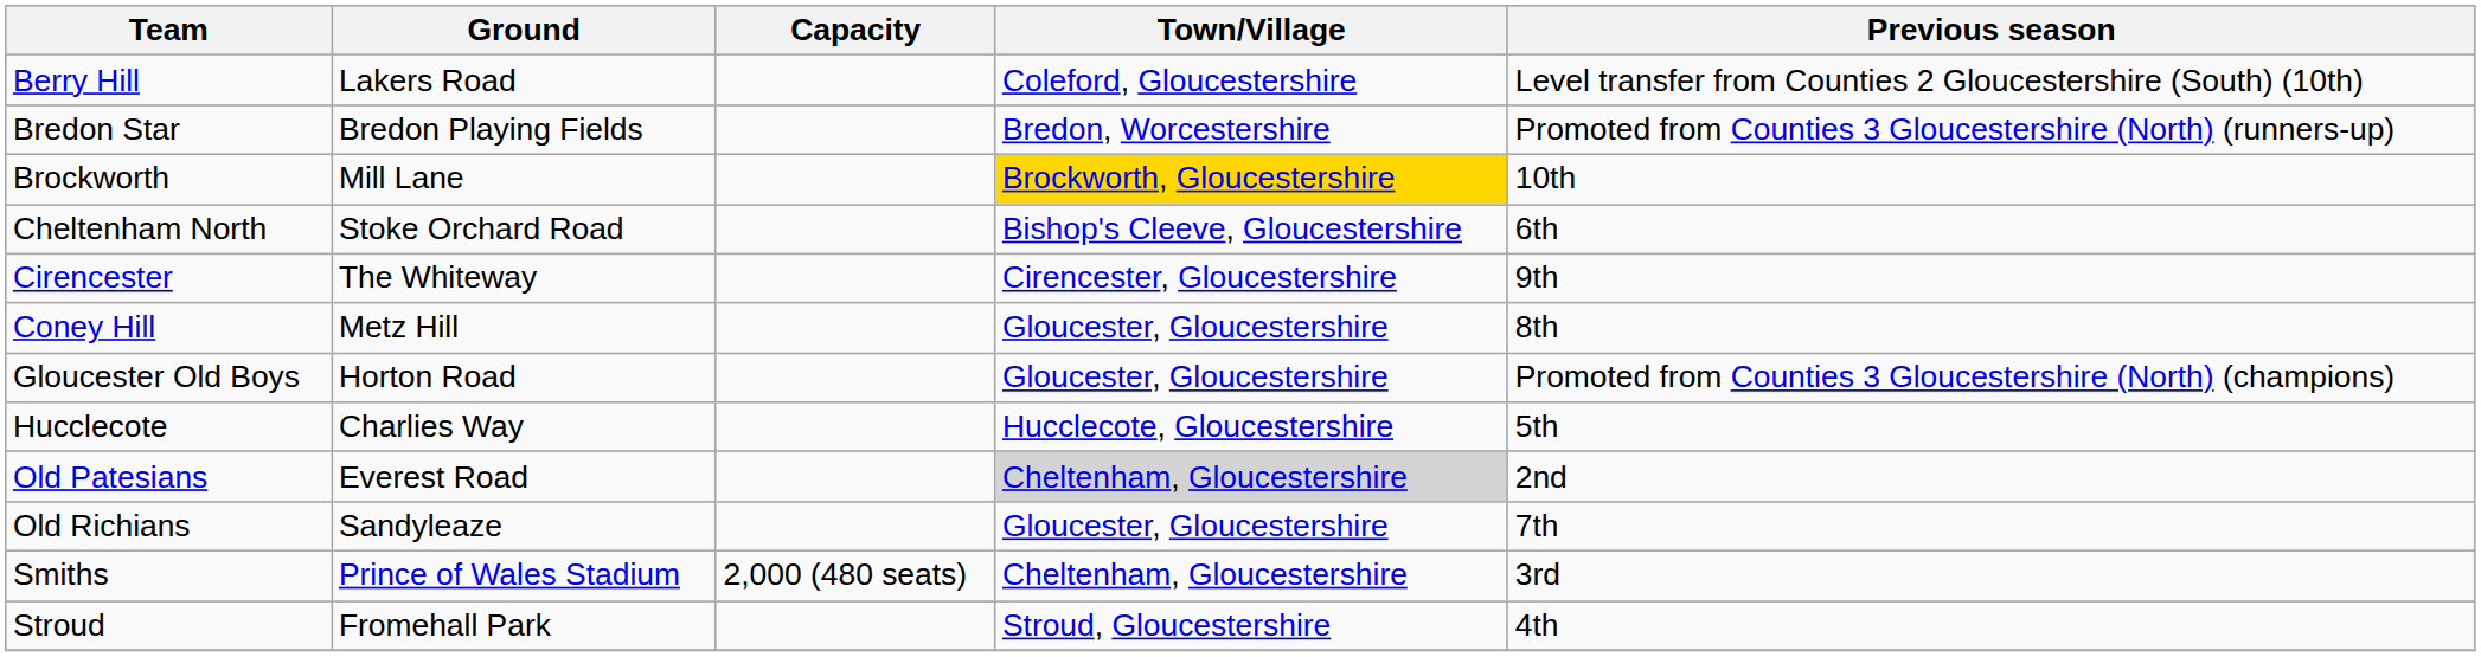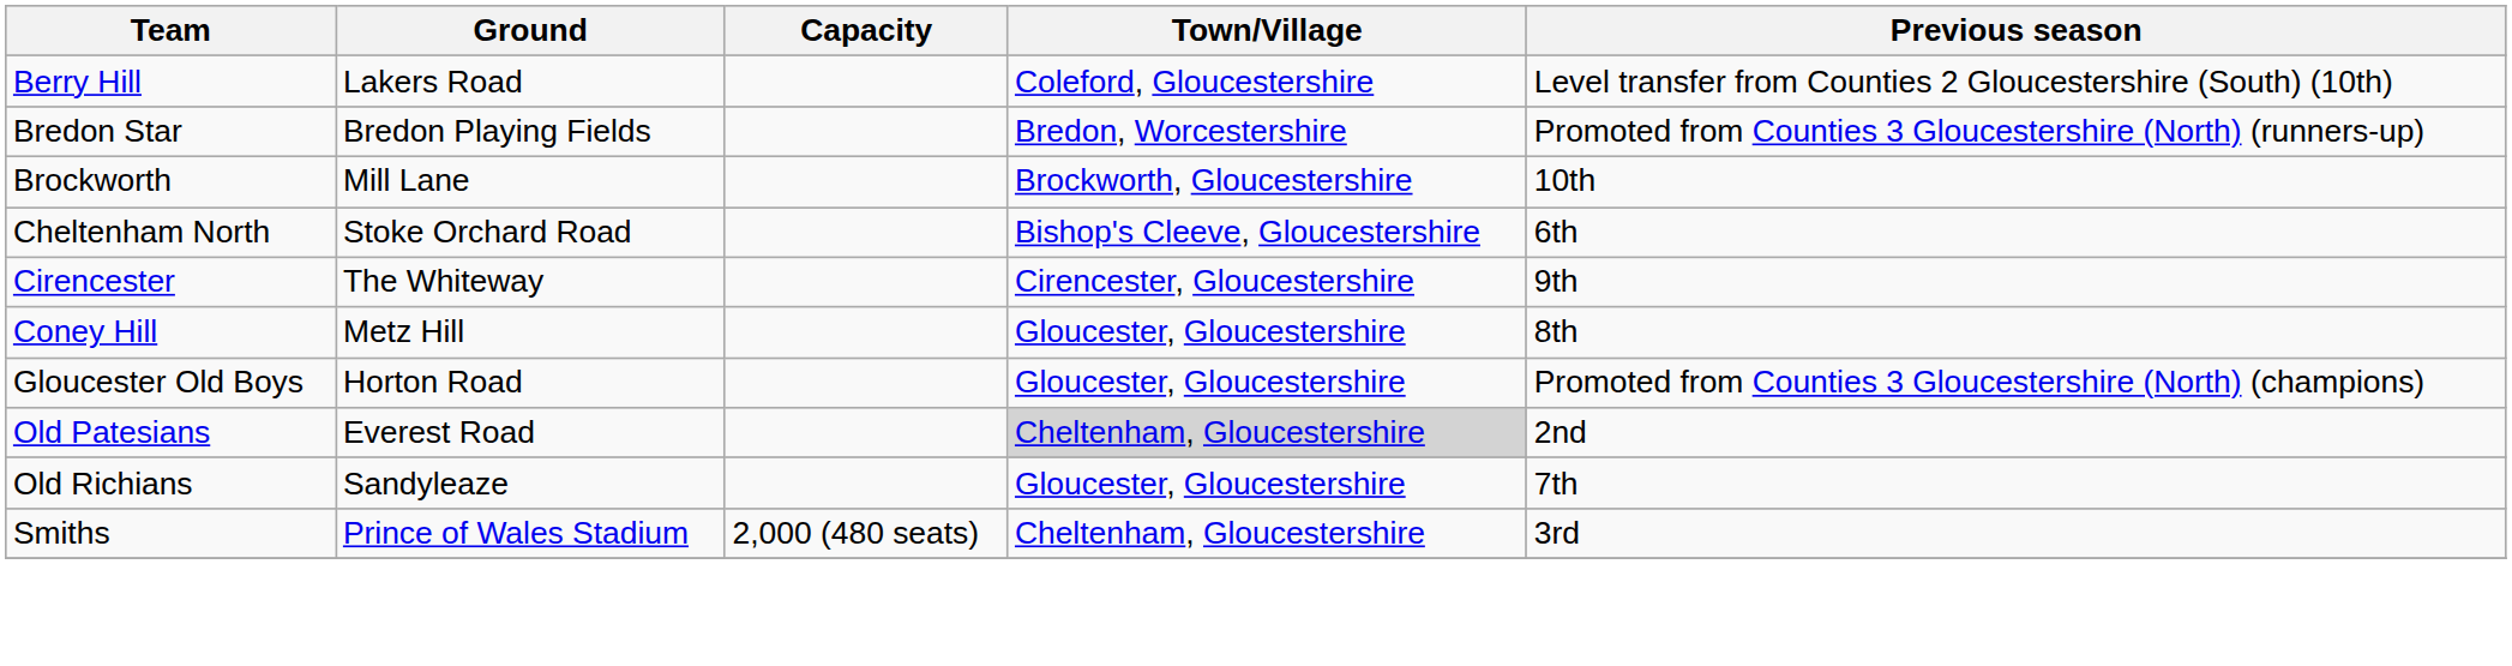 <table class="wikitable sortable" width=100%>
 <tr>
 <th>Team</th>
 <th>Ground</th>
 <th>Capacity</th>
 <th>Town/Village</th>
 <th>Previous season</th>
 </tr>
 <tr>
 <td><a href='#'>Berry Hill</a></td>
 <td>Lakers Road</td>
 <td></td>
 <td><a href='#'>Coleford</a>, <a href='#'>Gloucestershire</a></td>
 <td>Level transfer from Counties 2 Gloucestershire (South) (10th)</td>
 </tr>
 <tr>
 <td>Bredon Star</td>
 <td>Bredon Playing Fields</td>
 <td></td>
 <td><a href='#'>Bredon</a>, <a href='#'>Worcestershire</a></td>
 <td>Promoted from <a href='#'>Counties 3 Gloucestershire (North)</a> (runners-up)</td>
 </tr>
 <tr>
 <td>Brockworth</td>
 <td>Mill Lane</td>
 <td></td>
-<td style="background: gold;"><a href='#'>Brockworth</a>, <a href='#'>Gloucestershire</a></td>
+<td><a href='#'>Brockworth</a>, <a href='#'>Gloucestershire</a></td>
 <td>10th</td>
 </tr>
 <tr>
 <td>Cheltenham North</td>
 <td>Stoke Orchard Road</td>
 <td></td>
 <td><a href='#'>Bishop's Cleeve</a>, <a href='#'>Gloucestershire</a></td>
 <td>6th</td>
 </tr>
 <tr>
 <td><a href='#'>Cirencester</a></td>
 <td>The Whiteway</td>
 <td></td>
 <td><a href='#'>Cirencester</a>, <a href='#'>Gloucestershire</a></td>
 <td>9th</td>
 </tr>
 <tr>
 <td><a href='#'>Coney Hill</a></td>
 <td>Metz Hill</td>
 <td></td>
 <td><a href='#'>Gloucester</a>, <a href='#'>Gloucestershire</a></td>
 <td>8th</td>
 </tr>
 <tr>
 <td>Gloucester Old Boys</td>
 <td>Horton Road</td>
 <td></td>
 <td><a href='#'>Gloucester</a>, <a href='#'>Gloucestershire</a></td>
 <td>Promoted from <a href='#'>Counties 3 Gloucestershire (North)</a> (champions)</td>
 </tr>
 <tr>
-<td>Hucclecote</td>
-<td>Charlies Way</td>
-<td></td>
-<td><a href='#'>Hucclecote</a>, <a href='#'>Gloucestershire</a></td>
-<td>5th</td>
-</tr>
-<tr>
 <td><a href='#'>Old Patesians</a></td>
 <td>Everest Road</td>
 <td></td>
 <td style="background: lightgrey;"><a href='#'>Cheltenham</a>, <a href='#'>Gloucestershire</a></td>
 <td>2nd</td>
 </tr>
 <tr>
 <td>Old Richians</td>
 <td>Sandyleaze</td>
 <td></td>
 <td><a href='#'>Gloucester</a>, <a href='#'>Gloucestershire</a></td>
 <td>7th</td>
 </tr>
 <tr>
 <td>Smiths</td>
 <td><a href='#'>Prince of Wales Stadium</a></td>
 <td>2,000 (480 seats)</td>
 <td><a href='#'>Cheltenham</a>, <a href='#'>Gloucestershire</a></td>
 <td>3rd</td>
 </tr>
 <tr>
-<td>Stroud</td>
-<td>Fromehall Park</td>
-<td></td>
-<td><a href='#'>Stroud</a>, <a href='#'>Gloucestershire</a></td>
-<td>4th</td>
-</tr>
-<tr>
 </tr>
 </table>
